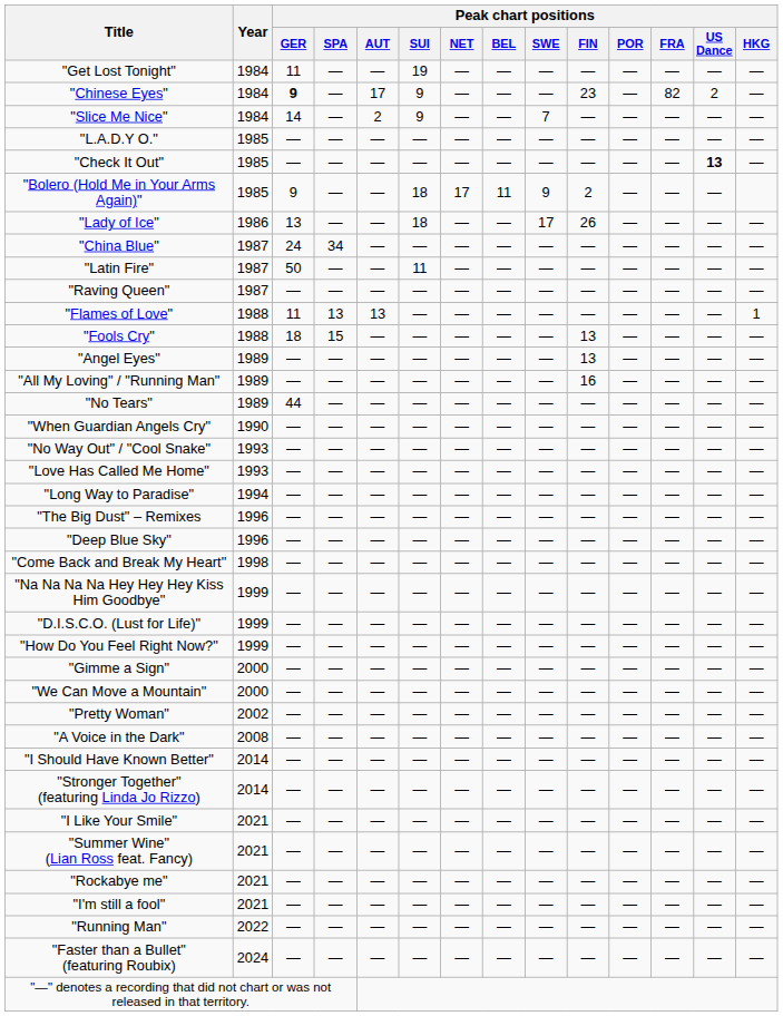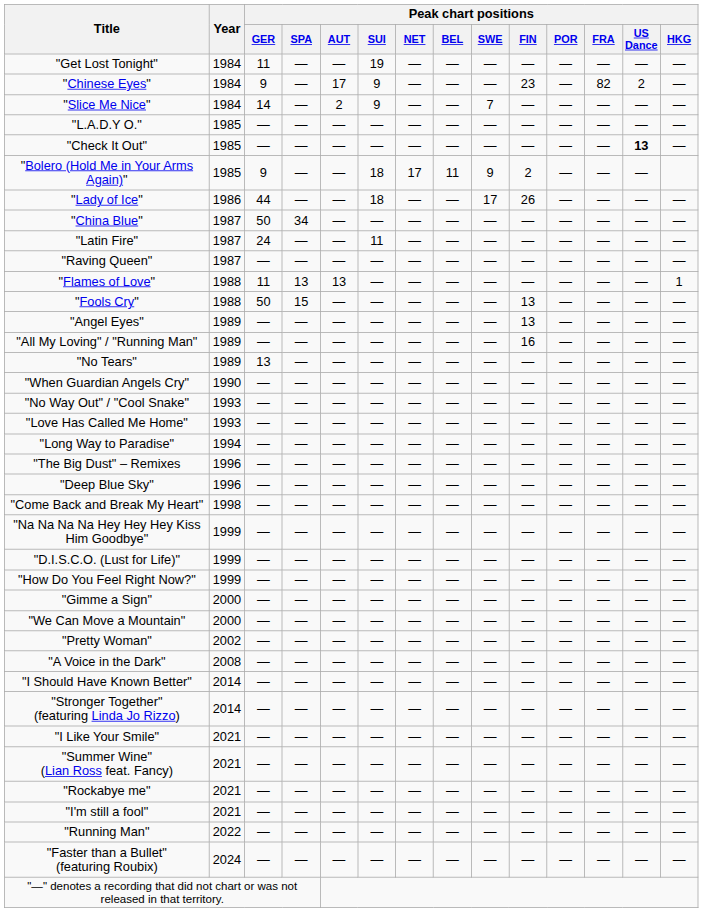 <table class="wikitable plainrowheaders" style="text-align:center">
 <tr>
 <th scope="col" rowspan="2">Title</th>
 <th scope="col" rowspan="2">Year</th>
 <th scope="col" colspan="12">Peak chart positions</th>
 </tr>
 <tr>
 <th scope="col" style="width:3em;font-size:85%;"><a href='#'>GER</a><br></th>
 <th scope="col" style="width:3em;font-size:85%;"><a href='#'>SPA</a><br></th>
 <th scope="col" style="width:3em;font-size:85%;"><a href='#'>AUT</a><br></th>
 <th scope="col" style="width:3em;font-size:85%;"><a href='#'>SUI</a><br></th>
 <th scope="col" style="width:3em;font-size:85%;"><a href='#'>NET</a><br></th>
 <th scope="col" style="width:3em;font-size:85%;"><a href='#'>BEL</a><br></th>
 <th scope="col" style="width:3em;font-size:85%;"><a href='#'>SWE</a><br></th>
 <th scope="col" style="width:3em;font-size:85%;"><a href='#'>FIN</a><br></th>
 <th scope="col" style="width:3em;font-size:85%;"><a href='#'>POR</a><br></th>
 <th scope="col" style="width:3em;font-size:85%;"><a href='#'>FRA</a><br></th>
 <th scope="col" style="width:3em;font-size:85%;"><a href='#'>US<br>Dance</a><br></th>
 <th scope="col" style="width:3em;font-size:85%;"><a href='#'>HKG</a><br></th>
 </tr>
 <tr>
 <td>"Get Lost Tonight"</td>
 <td>1984</td>
 <td>11</td>
 <td>—</td>
 <td>—</td>
 <td>19</td>
 <td>—</td>
 <td>—</td>
 <td>—</td>
 <td>—</td>
 <td>—</td>
 <td>—</td>
 <td>—</td>
 <td>—</td>
 </tr>
 <tr>
 <td>"<a href='#'>Chinese Eyes</a>"</td>
 <td>1984</td>
-<td><strong>9</strong></td>
+<td>9</td>
 <td>—</td>
 <td>17</td>
 <td>9</td>
 <td>—</td>
 <td>—</td>
 <td>—</td>
 <td>23</td>
 <td>—</td>
 <td>82</td>
 <td>2</td>
 <td>—</td>
 </tr>
 <tr>
 <td>"<a href='#'>Slice Me Nice</a>"</td>
 <td>1984</td>
 <td>14</td>
 <td>—</td>
 <td>2</td>
 <td>9</td>
 <td>—</td>
 <td>—</td>
 <td>7</td>
 <td>—</td>
 <td>—</td>
 <td>—</td>
 <td>—</td>
 <td>—</td>
 </tr>
 <tr>
 <td>"L.A.D.Y O."</td>
 <td>1985</td>
 <td>—</td>
 <td>—</td>
 <td>—</td>
 <td>—</td>
 <td>—</td>
 <td>—</td>
 <td>—</td>
 <td>—</td>
 <td>—</td>
 <td>—</td>
 <td>—</td>
 <td>—</td>
 </tr>
 <tr>
 <td>"Check It Out"</td>
 <td>1985</td>
 <td>—</td>
 <td>—</td>
 <td>—</td>
 <td>—</td>
 <td>—</td>
 <td>—</td>
 <td>—</td>
 <td>—</td>
 <td>—</td>
 <td>—</td>
 <td><strong>13</strong></td>
 <td>—</td>
 </tr>
 <tr>
 <td>"<a href='#'>Bolero (Hold Me in Your Arms Again)</a>"</td>
 <td>1985</td>
 <td>9</td>
 <td>—</td>
 <td>—</td>
 <td>18</td>
 <td>17</td>
 <td>11</td>
 <td>9</td>
 <td>2</td>
 <td>—</td>
 <td>—</td>
 <td>—</td>
 </tr>
 <tr>
 <td>"<a href='#'>Lady of Ice</a>"</td>
 <td>1986</td>
-<td>13</td>
+<td>44</td>
 <td>—</td>
 <td>—</td>
 <td>18</td>
 <td>—</td>
 <td>—</td>
 <td>17</td>
 <td>26</td>
 <td>—</td>
 <td>—</td>
 <td>—</td>
 <td>—</td>
 </tr>
 <tr>
 <td>"<a href='#'>China Blue</a>"</td>
 <td>1987</td>
-<td>24</td>
+<td>50</td>
 <td>34</td>
 <td>—</td>
 <td>—</td>
 <td>—</td>
 <td>—</td>
 <td>—</td>
 <td>—</td>
 <td>—</td>
 <td>—</td>
 <td>—</td>
 <td>—</td>
 </tr>
 <tr>
 <td>"Latin Fire"</td>
 <td>1987</td>
-<td>50</td>
+<td>24</td>
 <td>—</td>
 <td>—</td>
 <td>11</td>
 <td>—</td>
 <td>—</td>
 <td>—</td>
 <td>—</td>
 <td>—</td>
 <td>—</td>
 <td>—</td>
 <td>—</td>
 </tr>
 <tr>
 <td>"Raving Queen"</td>
 <td>1987</td>
 <td>—</td>
 <td>—</td>
 <td>—</td>
 <td>—</td>
 <td>—</td>
 <td>—</td>
 <td>—</td>
 <td>—</td>
 <td>—</td>
 <td>—</td>
 <td>—</td>
 <td>—</td>
 </tr>
 <tr>
 <td>"<a href='#'>Flames of Love</a>"</td>
 <td>1988</td>
 <td>11</td>
 <td>13</td>
 <td>13</td>
 <td>—</td>
 <td>—</td>
 <td>—</td>
 <td>—</td>
 <td>—</td>
 <td>—</td>
 <td>—</td>
 <td>—</td>
 <td>1</td>
 </tr>
 <tr>
 <td>"<a href='#'>Fools Cry</a>"</td>
 <td>1988</td>
-<td>18</td>
+<td>50</td>
 <td>15</td>
 <td>—</td>
 <td>—</td>
 <td>—</td>
 <td>—</td>
 <td>—</td>
 <td>13</td>
 <td>—</td>
 <td>—</td>
 <td>—</td>
 <td>—</td>
 </tr>
 <tr>
 <td>"Angel Eyes"</td>
 <td>1989</td>
 <td>—</td>
 <td>—</td>
 <td>—</td>
 <td>—</td>
 <td>—</td>
 <td>—</td>
 <td>—</td>
 <td>13</td>
 <td>—</td>
 <td>—</td>
 <td>—</td>
 <td>—</td>
 </tr>
 <tr>
 <td>"All My Loving" / "Running Man"</td>
 <td>1989</td>
 <td>—</td>
 <td>—</td>
 <td>—</td>
 <td>—</td>
 <td>—</td>
 <td>—</td>
 <td>—</td>
 <td>16</td>
 <td>—</td>
 <td>—</td>
 <td>—</td>
 <td>—</td>
 </tr>
 <tr>
 <td>"No Tears"</td>
 <td>1989</td>
-<td>44</td>
+<td>13</td>
 <td>—</td>
 <td>—</td>
 <td>—</td>
 <td>—</td>
 <td>—</td>
 <td>—</td>
 <td>—</td>
 <td>—</td>
 <td>—</td>
 <td>—</td>
 <td>—</td>
 </tr>
 <tr>
 <td>"When Guardian Angels Cry"</td>
 <td>1990</td>
 <td>—</td>
 <td>—</td>
 <td>—</td>
 <td>—</td>
 <td>—</td>
 <td>—</td>
 <td>—</td>
 <td>—</td>
 <td>—</td>
 <td>—</td>
 <td>—</td>
 <td>—</td>
 </tr>
 <tr>
 <td>"No Way Out" / "Cool Snake"</td>
 <td>1993</td>
 <td>—</td>
 <td>—</td>
 <td>—</td>
 <td>—</td>
 <td>—</td>
 <td>—</td>
 <td>—</td>
 <td>—</td>
 <td>—</td>
 <td>—</td>
 <td>—</td>
 <td>—</td>
 </tr>
 <tr>
 <td>"Love Has Called Me Home"</td>
 <td>1993</td>
 <td>—</td>
 <td>—</td>
 <td>—</td>
 <td>—</td>
 <td>—</td>
 <td>—</td>
 <td>—</td>
 <td>—</td>
 <td>—</td>
 <td>—</td>
 <td>—</td>
 <td>—</td>
 </tr>
 <tr>
 <td>"Long Way to Paradise"</td>
 <td>1994</td>
 <td>—</td>
 <td>—</td>
 <td>—</td>
 <td>—</td>
 <td>—</td>
 <td>—</td>
 <td>—</td>
 <td>—</td>
 <td>—</td>
 <td>—</td>
 <td>—</td>
 <td>—</td>
 </tr>
 <tr>
 <td>"The Big Dust" – Remixes</td>
 <td>1996</td>
 <td>—</td>
 <td>—</td>
 <td>—</td>
 <td>—</td>
 <td>—</td>
 <td>—</td>
 <td>—</td>
 <td>—</td>
 <td>—</td>
 <td>—</td>
 <td>—</td>
 <td>—</td>
 </tr>
 <tr>
 <td>"Deep Blue Sky"</td>
 <td>1996</td>
 <td>—</td>
 <td>—</td>
 <td>—</td>
 <td>—</td>
 <td>—</td>
 <td>—</td>
 <td>—</td>
 <td>—</td>
 <td>—</td>
 <td>—</td>
 <td>—</td>
 <td>—</td>
 </tr>
 <tr>
 <td>"Come Back and Break My Heart"</td>
 <td>1998</td>
 <td>—</td>
 <td>—</td>
 <td>—</td>
 <td>—</td>
 <td>—</td>
 <td>—</td>
 <td>—</td>
 <td>—</td>
 <td>—</td>
 <td>—</td>
 <td>—</td>
 <td>—</td>
 </tr>
 <tr>
 <td>"Na Na Na Na Hey Hey Hey Kiss Him Goodbye"</td>
 <td>1999</td>
 <td>—</td>
 <td>—</td>
 <td>—</td>
 <td>—</td>
 <td>—</td>
 <td>—</td>
 <td>—</td>
 <td>—</td>
 <td>—</td>
 <td>—</td>
 <td>—</td>
 <td>—</td>
 </tr>
 <tr>
 <td>"D.I.S.C.O. (Lust for Life)"</td>
 <td>1999</td>
 <td>—</td>
 <td>—</td>
 <td>—</td>
 <td>—</td>
 <td>—</td>
 <td>—</td>
 <td>—</td>
 <td>—</td>
 <td>—</td>
 <td>—</td>
 <td>—</td>
 <td>—</td>
 </tr>
 <tr>
 <td>"How Do You Feel Right Now?"</td>
 <td>1999</td>
 <td>—</td>
 <td>—</td>
 <td>—</td>
 <td>—</td>
 <td>—</td>
 <td>—</td>
 <td>—</td>
 <td>—</td>
 <td>—</td>
 <td>—</td>
 <td>—</td>
 <td>—</td>
 </tr>
 <tr>
 <td>"Gimme a Sign"</td>
 <td>2000</td>
 <td>—</td>
 <td>—</td>
 <td>—</td>
 <td>—</td>
 <td>—</td>
 <td>—</td>
 <td>—</td>
 <td>—</td>
 <td>—</td>
 <td>—</td>
 <td>—</td>
 <td>—</td>
 </tr>
 <tr>
 <td>"We Can Move a Mountain"</td>
 <td>2000</td>
 <td>—</td>
 <td>—</td>
 <td>—</td>
 <td>—</td>
 <td>—</td>
 <td>—</td>
 <td>—</td>
 <td>—</td>
 <td>—</td>
 <td>—</td>
 <td>—</td>
 <td>—</td>
 </tr>
 <tr>
 <td>"Pretty Woman"</td>
 <td>2002</td>
 <td>—</td>
 <td>—</td>
 <td>—</td>
 <td>—</td>
 <td>—</td>
 <td>—</td>
 <td>—</td>
 <td>—</td>
 <td>—</td>
 <td>—</td>
 <td>—</td>
 <td>—</td>
 </tr>
 <tr>
 <td>"A Voice in the Dark"</td>
 <td>2008</td>
 <td>—</td>
 <td>—</td>
 <td>—</td>
 <td>—</td>
 <td>—</td>
 <td>—</td>
 <td>—</td>
 <td>—</td>
 <td>—</td>
 <td>—</td>
 <td>—</td>
 <td>—</td>
 </tr>
 <tr>
 <td>"I Should Have Known Better"</td>
 <td>2014</td>
 <td>—</td>
 <td>—</td>
 <td>—</td>
 <td>—</td>
 <td>—</td>
 <td>—</td>
 <td>—</td>
 <td>—</td>
 <td>—</td>
 <td>—</td>
 <td>—</td>
 <td>—</td>
 </tr>
 <tr>
 <td>"Stronger Together"<br><span>(featuring <a href='#'>Linda Jo Rizzo</a>)</span></td>
 <td>2014</td>
 <td>—</td>
 <td>—</td>
 <td>—</td>
 <td>—</td>
 <td>—</td>
 <td>—</td>
 <td>—</td>
 <td>—</td>
 <td>—</td>
 <td>—</td>
 <td>—</td>
 <td>—</td>
 </tr>
 <tr>
 <td>"I Like Your Smile"</td>
 <td>2021</td>
 <td>—</td>
 <td>—</td>
 <td>—</td>
 <td>—</td>
 <td>—</td>
 <td>—</td>
 <td>—</td>
 <td>—</td>
 <td>—</td>
 <td>—</td>
 <td>—</td>
 <td>—</td>
 </tr>
 <tr>
 <td>"Summer Wine"<br><span>(<a href='#'>Lian Ross</a> feat. Fancy)</span></td>
 <td>2021</td>
 <td>—</td>
 <td>—</td>
 <td>—</td>
 <td>—</td>
 <td>—</td>
 <td>—</td>
 <td>—</td>
 <td>—</td>
 <td>—</td>
 <td>—</td>
 <td>—</td>
 <td>—</td>
 </tr>
 <tr>
 <td>"Rockabye me"</td>
 <td>2021</td>
 <td>—</td>
 <td>—</td>
 <td>—</td>
 <td>—</td>
 <td>—</td>
 <td>—</td>
 <td>—</td>
 <td>—</td>
 <td>—</td>
 <td>—</td>
 <td>—</td>
 <td>—</td>
 </tr>
 <tr>
 <td>"I'm still a fool"</td>
 <td>2021</td>
 <td>—</td>
 <td>—</td>
 <td>—</td>
 <td>—</td>
 <td>—</td>
 <td>—</td>
 <td>—</td>
 <td>—</td>
 <td>—</td>
 <td>—</td>
 <td>—</td>
 <td>—</td>
 </tr>
 <tr>
 <td>"Running Man"</td>
 <td>2022</td>
 <td>—</td>
 <td>—</td>
 <td>—</td>
 <td>—</td>
 <td>—</td>
 <td>—</td>
 <td>—</td>
 <td>—</td>
 <td>—</td>
 <td>—</td>
 <td>—</td>
 <td>—</td>
 </tr>
 <tr>
 <td>"Faster than a Bullet"<br><span>(featuring Roubix)</span></td>
 <td>2024</td>
 <td>—</td>
 <td>—</td>
 <td>—</td>
 <td>—</td>
 <td>—</td>
 <td>—</td>
 <td>—</td>
 <td>—</td>
 <td>—</td>
 <td>—</td>
 <td>—</td>
 <td>—</td>
 </tr>
 <tr>
 <td colspan="4" style="font-size:90%">"—" denotes a recording that did not chart or was not released in that territory.</td>
 </tr>
 </table>
